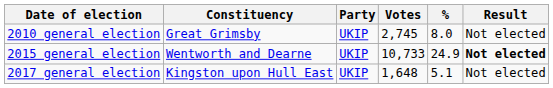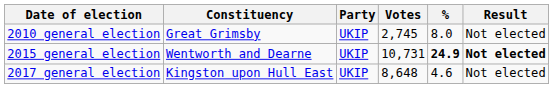 <table class="wikitable">
 <tr>
 <th>Date of election</th>
 <th>Constituency</th>
 <th>Party</th>
 <th>Votes</th>
 <th>%</th>
 <th>Result</th>
 </tr>
 <tr>
 <td><a href='#'>2010 general election</a></td>
 <td><a href='#'>Great Grimsby</a></td>
 <td><a href='#'>UKIP</a></td>
 <td>2,745</td>
 <td>8.0</td>
 <td>Not elected</td>
 </tr>
 <tr>
 <td><a href='#'>2015 general election</a></td>
 <td><a href='#'>Wentworth and Dearne</a></td>
 <td><a href='#'>UKIP</a></td>
-<td>10,733</td>
-<td>24.9</td>
+<td>10,731</td>
+<td><strong>24.9</strong></td>
 <td><strong>Not elected</strong></td>
 </tr>
 <tr>
 <td><a href='#'>2017 general election</a></td>
 <td><a href='#'>Kingston upon Hull East</a></td>
 <td><a href='#'>UKIP</a></td>
-<td>1,648</td>
-<td>5.1</td>
+<td>8,648</td>
+<td>4.6</td>
 <td>Not elected</td>
 </tr>
 </table>
